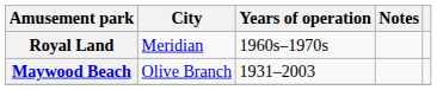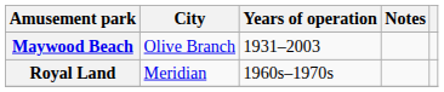 <table class="wikitable plainrowheaders sortable">
 <tr>
 <th scope="col">Amusement park</th>
 <th scope="col">City</th>
 <th scope="col">Years of operation</th>
 <th scope="col" class="unsortable">Notes</th>
 <th scope="col" class="unsortable"></th>
 </tr>
 <tr>
+<th scope="row"><a href='#'>Maywood Beach</a></th>
+<td><a href='#'>Olive Branch</a></td>
+<td>1931–2003</td>
+<td></td>
+<td style="text-align:center;"></td>
+</tr>
+<tr>
 <th scope="row">Royal Land</th>
 <td><a href='#'>Meridian</a></td>
 <td>1960s–1970s</td>
 <td></td>
 <td style="text-align:center;"></td>
 </tr>
 <tr>
-<th scope="row"><a href='#'>Maywood Beach</a></th>
-<td><a href='#'>Olive Branch</a></td>
-<td>1931–2003</td>
-<td></td>
-<td style="text-align:center;"></td>
-</tr>
-<tr>
 </tr>
 </table>
